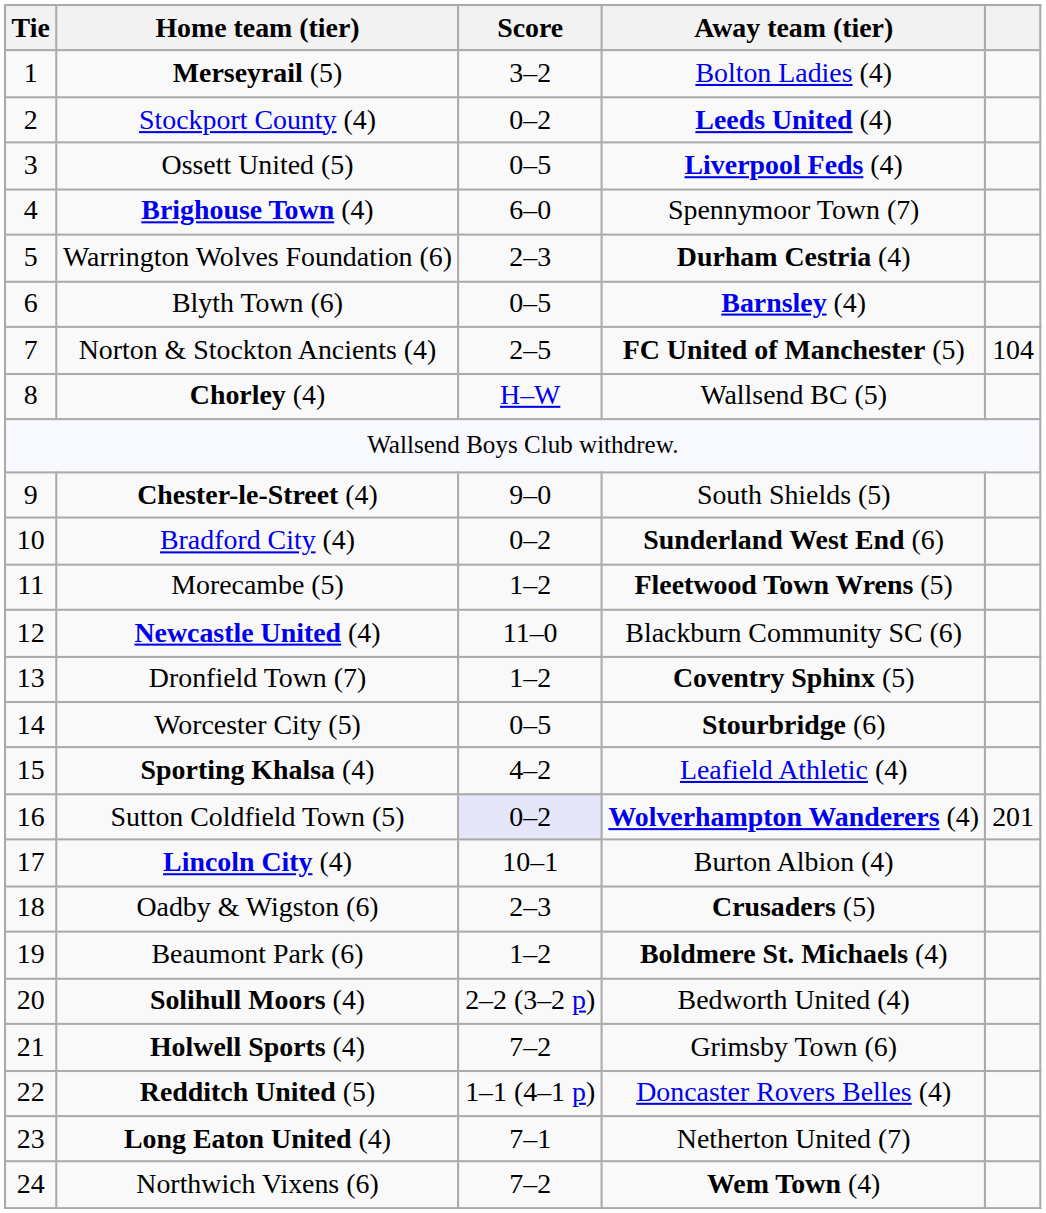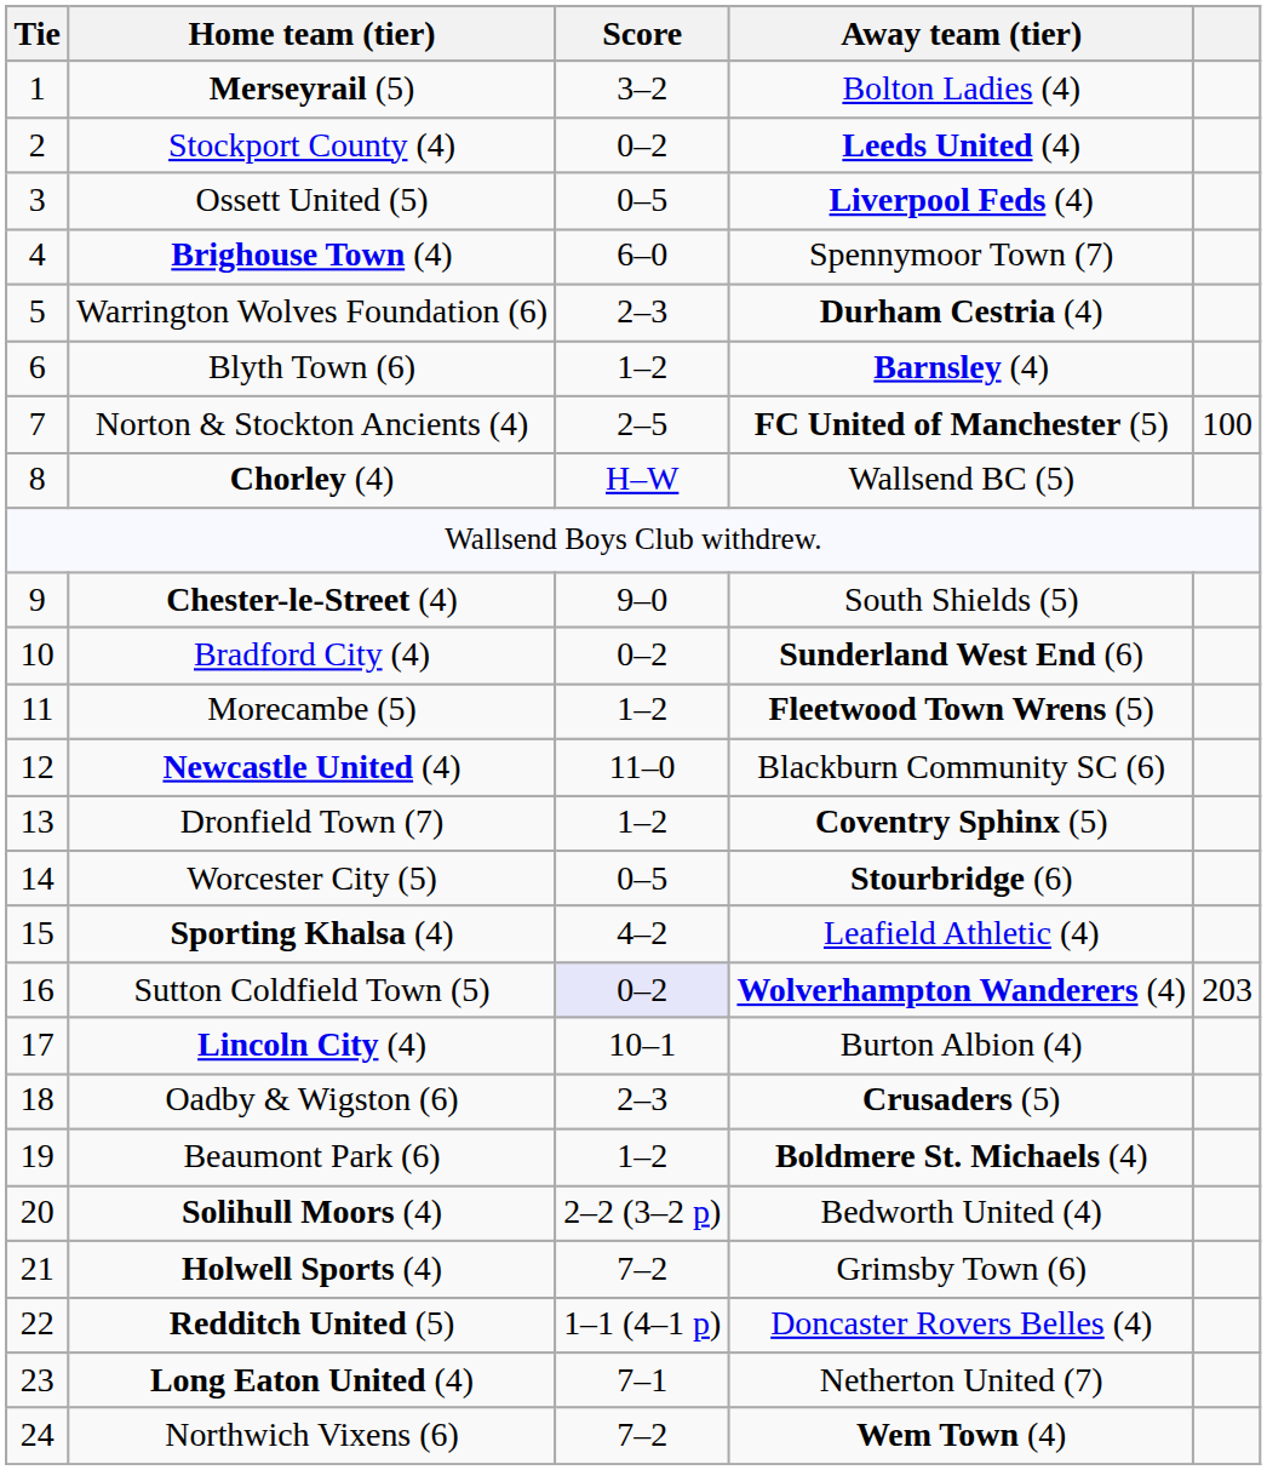 <table class="wikitable" style="text-align:center; font-size:85%">
 <tr>
 <th>Tie</th>
 <th>Home team (tier)</th>
 <th>Score</th>
 <th>Away team (tier)</th>
 <th></th>
 </tr>
 <tr>
 <td>1</td>
 <td><strong>Merseyrail</strong> (5)</td>
 <td>3–2</td>
 <td><a href='#'>Bolton Ladies</a> (4)</td>
 <td></td>
 </tr>
 <tr>
 <td>2</td>
 <td><a href='#'>Stockport County</a> (4)</td>
 <td>0–2</td>
 <td><strong><a href='#'>Leeds United</a></strong> (4)</td>
 <td></td>
 </tr>
 <tr>
 <td>3</td>
 <td>Ossett United (5)</td>
 <td>0–5</td>
 <td><strong><a href='#'>Liverpool Feds</a></strong> (4)</td>
 <td></td>
 </tr>
 <tr>
 <td>4</td>
 <td><strong><a href='#'>Brighouse Town</a></strong> (4)</td>
 <td>6–0</td>
 <td>Spennymoor Town (7)</td>
 <td></td>
 </tr>
 <tr>
 <td>5</td>
 <td>Warrington Wolves Foundation (6)</td>
 <td>2–3</td>
 <td><strong>Durham Cestria</strong> (4)</td>
 <td></td>
 </tr>
 <tr>
 <td>6</td>
 <td>Blyth Town (6)</td>
-<td>0–5</td>
+<td>1–2</td>
 <td><strong><a href='#'>Barnsley</a></strong> (4)</td>
 <td></td>
 </tr>
 <tr>
 <td>7</td>
 <td>Norton & Stockton Ancients (4)</td>
 <td>2–5</td>
 <td><strong>FC United of Manchester</strong> (5)</td>
-<td>104</td>
+<td>100</td>
 </tr>
 <tr>
 <td>8</td>
 <td><strong>Chorley</strong> (4)</td>
 <td><a href='#'>H–W</a></td>
 <td>Wallsend BC (5)</td>
 <td></td>
 </tr>
 <tr>
 <td colspan="5" style="background:GhostWhite; height:20px; text-align:center; font-size:90%">Wallsend Boys Club withdrew.</td>
 </tr>
 <tr>
 <td>9</td>
 <td><strong>Chester-le-Street</strong> (4)</td>
 <td>9–0</td>
 <td>South Shields (5)</td>
 <td></td>
 </tr>
 <tr>
 <td>10</td>
 <td><a href='#'>Bradford City</a> (4)</td>
 <td>0–2</td>
 <td><strong>Sunderland West End</strong> (6)</td>
 <td></td>
 </tr>
 <tr>
 <td>11</td>
 <td>Morecambe (5)</td>
 <td>1–2</td>
 <td><strong>Fleetwood Town Wrens</strong> (5)</td>
 <td></td>
 </tr>
 <tr>
 <td>12</td>
 <td><strong><a href='#'>Newcastle United</a></strong> (4)</td>
 <td>11–0</td>
 <td>Blackburn Community SC (6)</td>
 <td></td>
 </tr>
 <tr>
 <td>13</td>
 <td>Dronfield Town (7)</td>
 <td>1–2</td>
 <td><strong>Coventry Sphinx</strong> (5)</td>
 <td></td>
 </tr>
 <tr>
 <td>14</td>
 <td>Worcester City (5)</td>
 <td>0–5</td>
 <td><strong>Stourbridge</strong> (6)</td>
 <td></td>
 </tr>
 <tr>
 <td>15</td>
 <td><strong>Sporting Khalsa</strong> (4)</td>
 <td>4–2</td>
 <td><a href='#'>Leafield Athletic</a> (4)</td>
 <td></td>
 </tr>
 <tr>
 <td>16</td>
 <td>Sutton Coldfield Town (5)</td>
 <td style="background: lavender;">0–2</td>
 <td><strong><a href='#'>Wolverhampton Wanderers</a></strong> (4)</td>
-<td>201</td>
+<td>203</td>
 </tr>
 <tr>
 <td>17</td>
 <td><strong><a href='#'>Lincoln City</a></strong> (4)</td>
 <td>10–1</td>
 <td>Burton Albion (4)</td>
 <td></td>
 </tr>
 <tr>
 <td>18</td>
 <td>Oadby & Wigston (6)</td>
 <td>2–3</td>
 <td><strong>Crusaders</strong> (5)</td>
 <td></td>
 </tr>
 <tr>
 <td>19</td>
 <td>Beaumont Park (6)</td>
 <td>1–2</td>
 <td><strong>Boldmere St. Michaels</strong> (4)</td>
 <td></td>
 </tr>
 <tr>
 <td>20</td>
 <td><strong>Solihull Moors</strong> (4)</td>
 <td>2–2 (3–2 <a href='#'>p</a>)</td>
 <td>Bedworth United (4)</td>
 <td></td>
 </tr>
 <tr>
 <td>21</td>
 <td><strong>Holwell Sports</strong> (4)</td>
 <td>7–2</td>
 <td>Grimsby Town (6)</td>
 <td></td>
 </tr>
 <tr>
 <td>22</td>
 <td><strong>Redditch United</strong> (5)</td>
 <td>1–1 (4–1 <a href='#'>p</a>)</td>
 <td><a href='#'>Doncaster Rovers Belles</a> (4)</td>
 <td></td>
 </tr>
 <tr>
 <td>23</td>
 <td><strong>Long Eaton United</strong> (4)</td>
 <td>7–1</td>
 <td>Netherton United (7)</td>
 <td></td>
 </tr>
 <tr>
 <td>24</td>
 <td>Northwich Vixens (6)</td>
 <td>7–2</td>
 <td><strong>Wem Town</strong> (4)</td>
 <td></td>
 </tr>
 <tr>
 </tr>
 </table>
